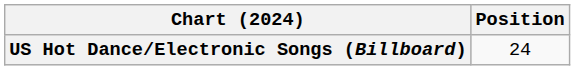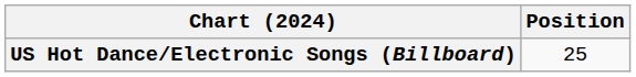 <table class="wikitable plainrowheaders" style="text-align:center">
 <tr>
 <th scope="col">Chart (2024)</th>
 <th scope="col">Position</th>
 </tr>
 <tr>
 <th scope="row">US Hot Dance/Electronic Songs (<em>Billboard</em>)</th>
-<td>24</td>
+<td>25</td>
 </tr>
 </table>
